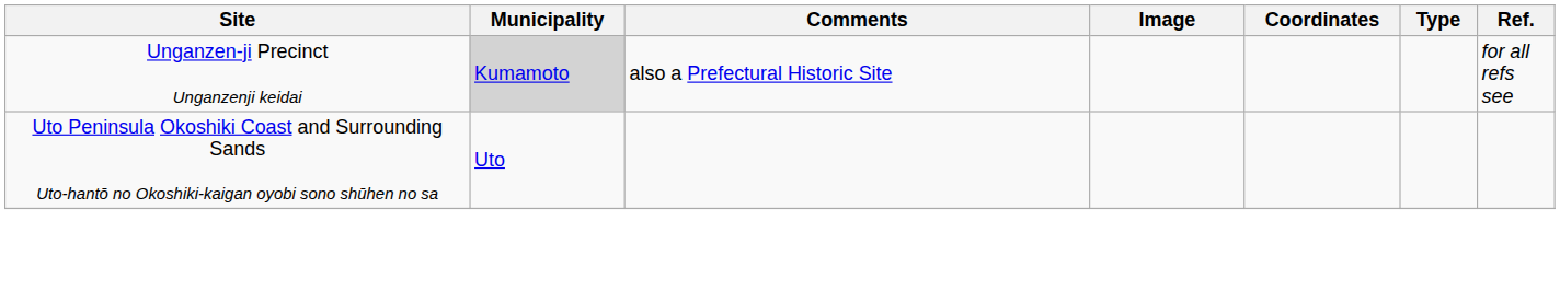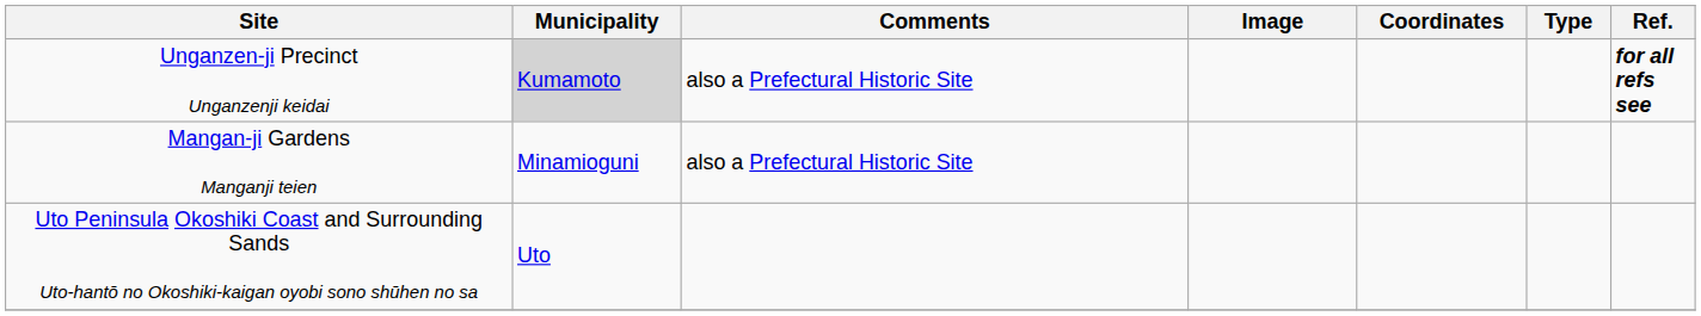 <table class="wikitable sortable"  style="width:100%;">
 <tr>
 <th width="30%" align="left">Site</th>
 <th width="10%" align="left">Municipality</th>
 <th width="30%" align="left" class="unsortable">Comments</th>
 <th width="10%" align="left"  class="unsortable">Image</th>
 <th width="10%" align="left" class="unsortable">Coordinates</th>
 <th width="5%" align="left">Type</th>
 <th width="5%" align="left"  class="unsortable">Ref.</th>
 </tr>
 <tr>
 <td align="center"><a href='#'>Unganzen-ji</a> Precinct<br><br><small><em>Unganzenji keidai</em></small></td>
 <td style="background: lightgrey;"><a href='#'>Kumamoto</a></td>
 <td>also a <a href='#'>Prefectural Historic Site</a></td>
 <td></td>
 <td></td>
 <td></td>
-<td><em>for all refs see</em> </td>
+<td><strong><em>for all refs see</em> </strong></td>
+</tr>
+<tr>
+<td align="center"><a href='#'>Mangan-ji</a> Gardens<br><br><small><em>Manganji teien</em></small></td>
+<td><a href='#'>Minamioguni</a></td>
+<td>also a <a href='#'>Prefectural Historic Site</a></td>
+<td></td>
+<td></td>
+<td></td>
+<td></td>
 </tr>
 <tr>
 <td align="center"><a href='#'>Uto Peninsula</a> <a href='#'>Okoshiki Coast</a> and Surrounding Sands<br><br><small><em>Uto-hantō no Okoshiki-kaigan oyobi sono shūhen no sa</em></small></td>
 <td><a href='#'>Uto</a></td>
 <td></td>
 <td></td>
 <td></td>
 <td></td>
 <td></td>
 </tr>
 <tr>
 </tr>
 </table>
